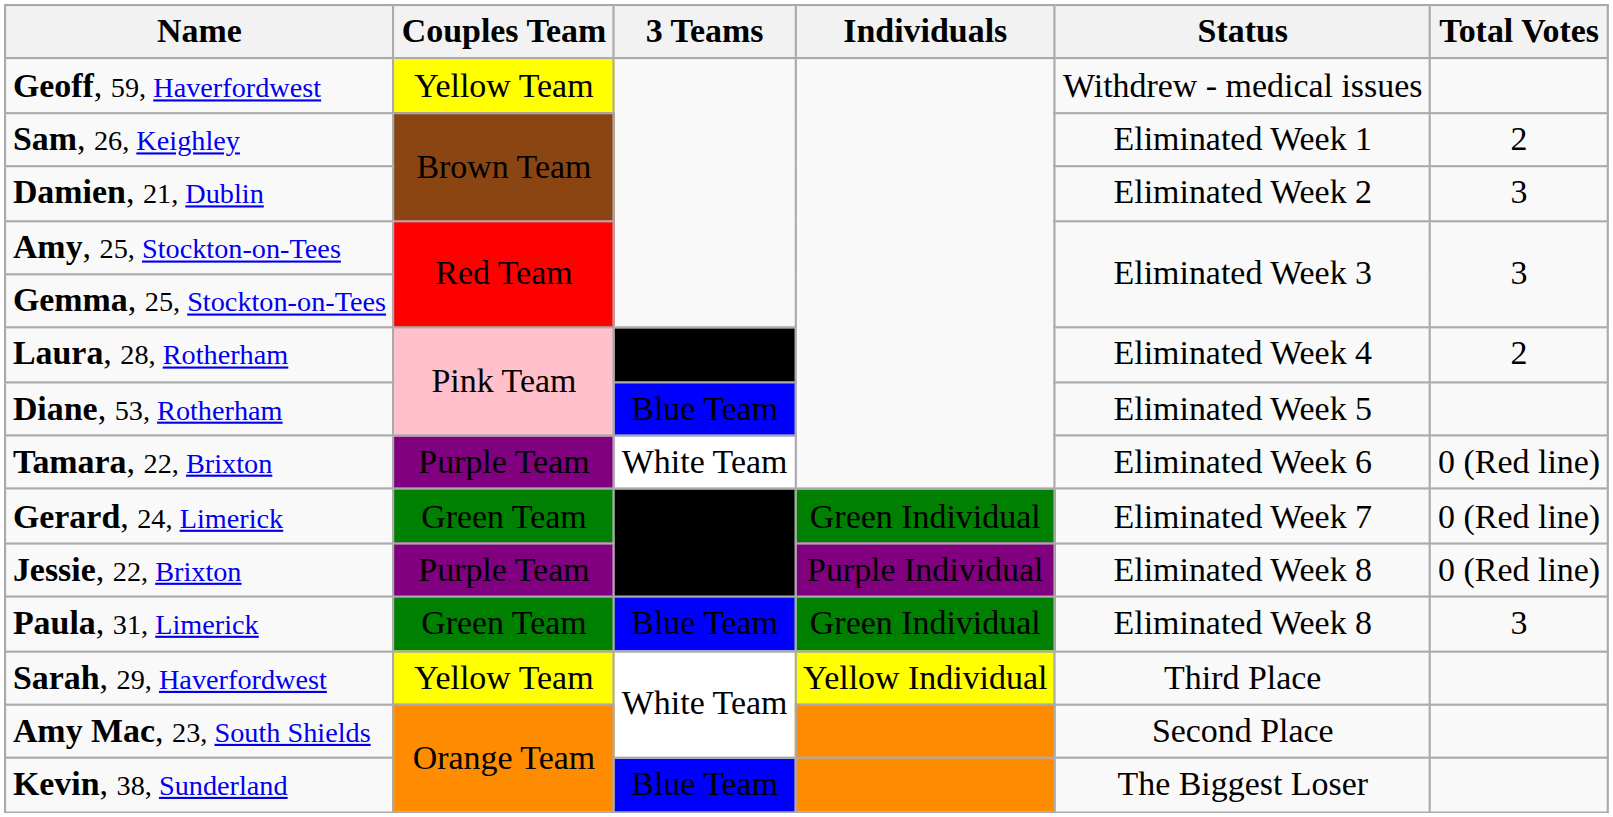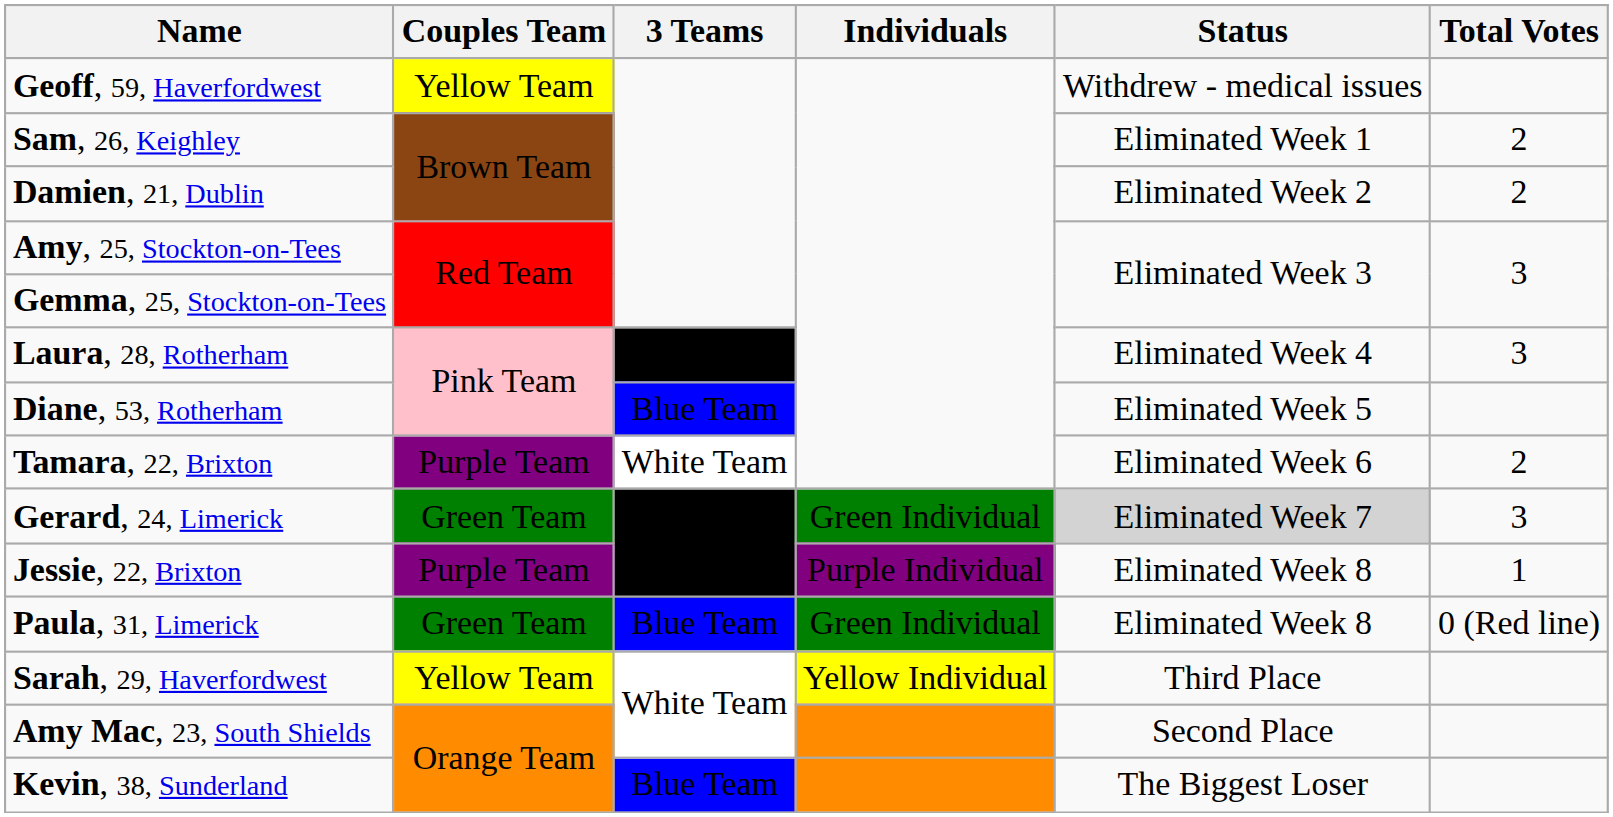 <table class="wikitable" style="text-align:center" align="center">
 <tr>
 <th>Name</th>
 <th>Couples Team</th>
 <th>3 Teams</th>
 <th>Individuals</th>
 <th>Status</th>
 <th>Total Votes</th>
 </tr>
 <tr>
 <td align="left"><strong>Geoff</strong>, <small>59, <a href='#'>Haverfordwest</a></small></td>
 <td bgcolor="yellow"><span>Yellow Team</span></td>
 <td rowspan=5></td>
 <td rowspan=8></td>
 <td>Withdrew - medical issues</td>
 <td></td>
 </tr>
 <tr>
 <td align="left"><strong>Sam</strong>, <small>26, <a href='#'>Keighley</a></small></td>
 <td bgcolor="saddlebrown" rowspan=2><span>Brown Team</span></td>
 <td>Eliminated Week 1</td>
 <td>2</td>
 </tr>
 <tr>
 <td align="left"><strong>Damien</strong>, <small>21, <a href='#'>Dublin</a></small></td>
 <td>Eliminated Week 2</td>
-<td>3</td>
+<td>2</td>
 </tr>
 <tr>
 <td align="left"><strong>Amy</strong>, <small>25, <a href='#'>Stockton-on-Tees</a></small></td>
 <td bgcolor="red" rowspan=2><span>Red Team</span></td>
 <td rowspan=2>Eliminated Week 3</td>
 <td rowspan=2>3</td>
 </tr>
 <tr>
 <td align="left"><strong>Gemma</strong>, <small>25, <a href='#'>Stockton-on-Tees</a></small></td>
 </tr>
 <tr>
 <td align="left"><strong>Laura</strong>, <small>28, <a href='#'>Rotherham</a></small></td>
 <td bgcolor="pink" rowspan=2><span>Pink Team</span></td>
 <td bgcolor="black"><span>Black Team</span></td>
 <td>Eliminated Week 4</td>
-<td>2</td>
+<td>3</td>
 </tr>
 <tr>
 <td align="left"><strong>Diane</strong>, <small>53, <a href='#'>Rotherham</a></small></td>
 <td bgcolor="blue"><span>Blue Team</span></td>
 <td>Eliminated Week 5</td>
 <td></td>
 </tr>
 <tr>
 <td align="left"><strong>Tamara</strong>, <small>22, <a href='#'>Brixton</a></small></td>
 <td bgcolor="purple"><span>Purple Team</span></td>
 <td bgcolor="white"><span>White Team</span></td>
 <td>Eliminated Week 6</td>
-<td>0 (Red line)</td>
+<td>2</td>
 </tr>
 <tr>
 <td align="left"><strong>Gerard</strong>, <small>24, <a href='#'>Limerick</a></small></td>
 <td bgcolor="green"><span>Green Team</span></td>
 <td bgcolor="black" rowspan=2><span>Black Team</span></td>
 <td bgcolor="green"><span>Green Individual</span></td>
-<td>Eliminated Week 7</td>
-<td>0 (Red line)</td>
+<td style="background: lightgrey;">Eliminated Week 7</td>
+<td>3</td>
 </tr>
 <tr>
 <td align="left"><strong>Jessie</strong>, <small>22, <a href='#'>Brixton</a></small></td>
 <td bgcolor="purple"><span>Purple Team</span></td>
 <td bgcolor="purple"><span>Purple Individual</span></td>
 <td>Eliminated Week 8</td>
-<td>0 (Red line)</td>
+<td>1</td>
 </tr>
 <tr>
 <td align="left"><strong>Paula</strong>, <small>31, <a href='#'>Limerick</a></small></td>
 <td bgcolor="green"><span>Green Team</span></td>
 <td bgcolor="blue"><span>Blue Team</span></td>
 <td bgcolor="green"><span>Green Individual</span></td>
 <td>Eliminated Week 8</td>
-<td>3</td>
+<td>0 (Red line)</td>
 </tr>
 <tr>
 <td align="left"><strong>Sarah</strong>, <small>29, <a href='#'>Haverfordwest</a></small></td>
 <td bgcolor="yellow"><span>Yellow Team</span></td>
 <td bgcolor="white" rowspan=2><span>White Team</span></td>
 <td bgcolor="yellow"><span>Yellow Individual</span></td>
 <td>Third Place</td>
 <td></td>
 </tr>
 <tr>
 <td align="left"><strong>Amy Mac</strong>, <small>23, <a href='#'>South Shields</a></small></td>
 <td bgcolor="darkorange" rowspan=2><span>Orange Team</span></td>
 <td bgcolor="darkorange"><span></span></td>
 <td>Second Place</td>
 <td></td>
 </tr>
 <tr>
 <td align="left"><strong>Kevin</strong>, <small>38, <a href='#'>Sunderland</a></small></td>
 <td bgcolor="blue"><span>Blue Team</span></td>
 <td bgcolor="darkorange"><span></span></td>
 <td>The Biggest Loser</td>
 <td></td>
 </tr>
 <tr>
 </tr>
 </table>
